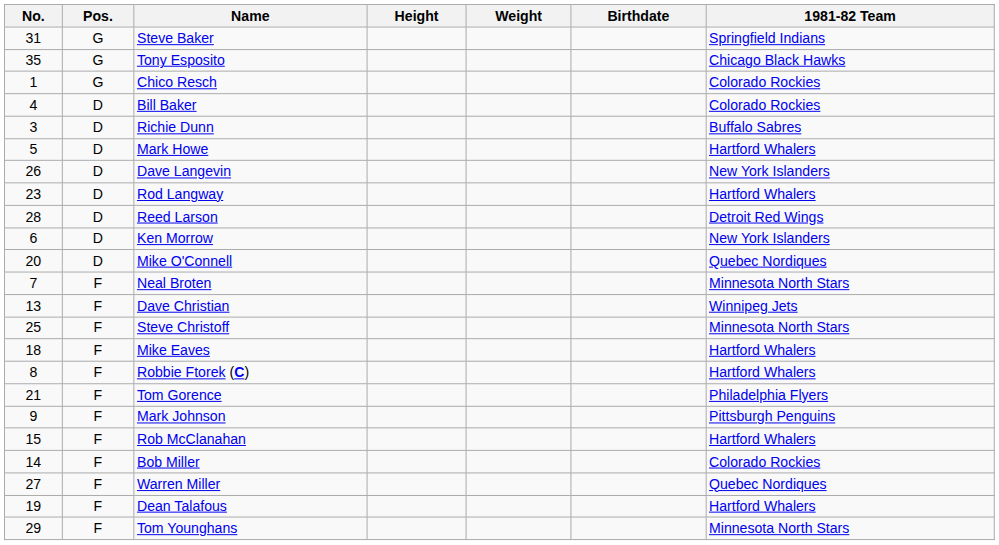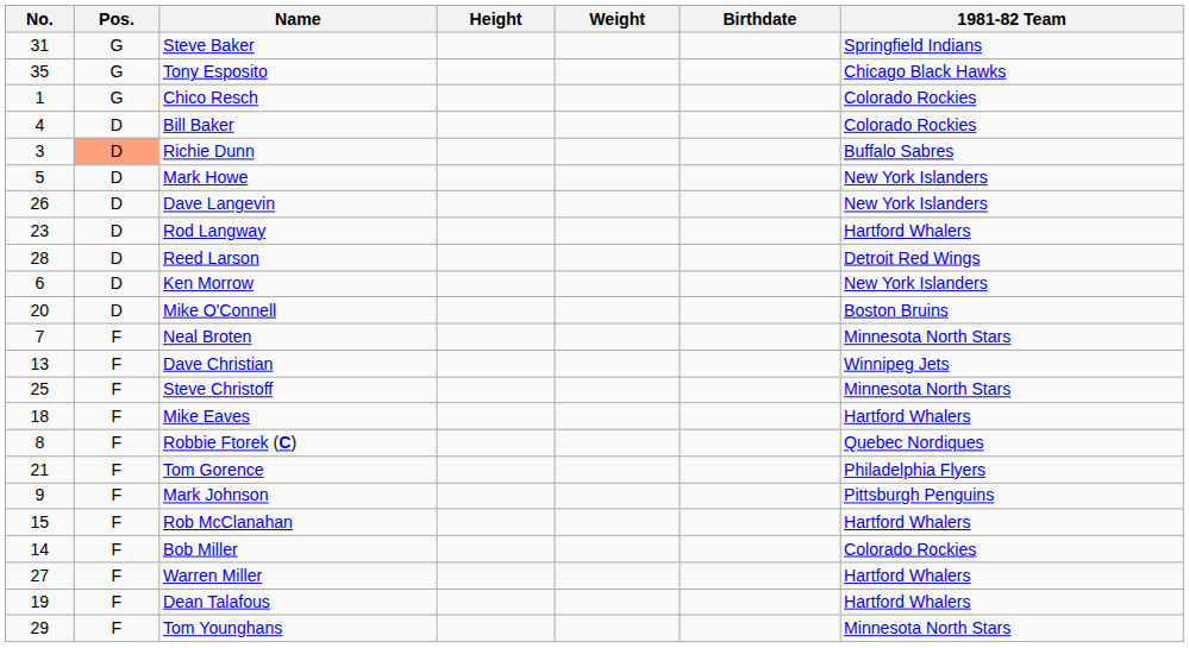 <table class="wikitable sortable" width="80%" style="font-size: 90%; text-align: center;">
 <tr>
 <th>No.</th>
 <th>Pos.</th>
 <th>Name</th>
 <th>Height</th>
 <th>Weight</th>
 <th>Birthdate</th>
 <th>1981-82 Team</th>
 </tr>
 <tr>
 <td>31</td>
 <td>G</td>
 <td style="text-align:left;"><a href='#'>Steve Baker</a></td>
 <td></td>
 <td></td>
 <td style="text-align:right;"></td>
 <td style="text-align:left;"> <a href='#'>Springfield Indians</a></td>
 </tr>
 <tr>
 <td>35</td>
 <td>G</td>
 <td style="text-align:left;"><a href='#'>Tony Esposito</a></td>
 <td></td>
 <td></td>
 <td style="text-align:right;"></td>
 <td style="text-align:left;"> <a href='#'>Chicago Black Hawks</a></td>
 </tr>
 <tr>
 <td>1</td>
 <td>G</td>
 <td style="text-align:left;"><a href='#'>Chico Resch</a></td>
 <td></td>
 <td></td>
 <td style="text-align:right;"></td>
 <td style="text-align:left;"> <a href='#'>Colorado Rockies</a></td>
 </tr>
 <tr>
 <td>4</td>
 <td>D</td>
 <td style="text-align:left;"><a href='#'>Bill Baker</a></td>
 <td></td>
 <td></td>
 <td style="text-align:right;"></td>
 <td style="text-align:left;"> <a href='#'>Colorado Rockies</a></td>
 </tr>
 <tr>
 <td>3</td>
-<td>D</td>
+<td style="background: lightsalmon;">D</td>
 <td style="text-align:left;"><a href='#'>Richie Dunn</a></td>
 <td></td>
 <td></td>
 <td style="text-align:right;"></td>
 <td style="text-align:left;"> <a href='#'>Buffalo Sabres</a></td>
 </tr>
 <tr>
 <td>5</td>
 <td>D</td>
 <td style="text-align:left;"><a href='#'>Mark Howe</a></td>
 <td></td>
 <td></td>
 <td style="text-align:right;"></td>
-<td style="text-align:left;"> <a href='#'>Hartford Whalers</a></td>
+<td style="text-align:left;"> <a href='#'>New York Islanders</a></td>
 </tr>
 <tr>
 <td>26</td>
 <td>D</td>
 <td style="text-align:left;"><a href='#'>Dave Langevin</a></td>
 <td></td>
 <td></td>
 <td style="text-align:right;"></td>
 <td style="text-align:left;"> <a href='#'>New York Islanders</a></td>
 </tr>
 <tr>
 <td>23</td>
 <td>D</td>
 <td style="text-align:left;"><a href='#'>Rod Langway</a></td>
 <td></td>
 <td></td>
 <td style="text-align:right;"></td>
 <td style="text-align:left;"> <a href='#'>Hartford Whalers</a></td>
 </tr>
 <tr>
 <td>28</td>
 <td>D</td>
 <td style="text-align:left;"><a href='#'>Reed Larson</a></td>
 <td></td>
 <td></td>
 <td style="text-align:right;"></td>
 <td style="text-align:left;"> <a href='#'>Detroit Red Wings</a></td>
 </tr>
 <tr>
 <td>6</td>
 <td>D</td>
 <td style="text-align:left;"><a href='#'>Ken Morrow</a></td>
 <td></td>
 <td></td>
 <td style="text-align:right;"></td>
 <td style="text-align:left;"> <a href='#'>New York Islanders</a></td>
 </tr>
 <tr>
 <td>20</td>
 <td>D</td>
 <td style="text-align:left;"><a href='#'>Mike O'Connell</a></td>
 <td></td>
 <td></td>
 <td style="text-align:right;"></td>
-<td style="text-align:left;"> <a href='#'>Quebec Nordiques</a></td>
+<td style="text-align:left;"> <a href='#'>Boston Bruins</a></td>
 </tr>
 <tr>
 <td>7</td>
 <td>F</td>
 <td style="text-align:left;"><a href='#'>Neal Broten</a></td>
 <td></td>
 <td></td>
 <td style="text-align:right;"></td>
 <td style="text-align:left;"> <a href='#'>Minnesota North Stars</a></td>
 </tr>
 <tr>
 <td>13</td>
 <td>F</td>
 <td style="text-align:left;"><a href='#'>Dave Christian</a></td>
 <td></td>
 <td></td>
 <td style="text-align:right;"></td>
 <td style="text-align:left;"> <a href='#'>Winnipeg Jets</a></td>
 </tr>
 <tr>
 <td>25</td>
 <td>F</td>
 <td style="text-align:left;"><a href='#'>Steve Christoff</a></td>
 <td></td>
 <td></td>
 <td style="text-align:right;"></td>
 <td style="text-align:left;"> <a href='#'>Minnesota North Stars</a></td>
 </tr>
 <tr>
 <td>18</td>
 <td>F</td>
 <td style="text-align:left;"><a href='#'>Mike Eaves</a></td>
 <td></td>
 <td></td>
 <td style="text-align:right;"></td>
 <td style="text-align:left;"> <a href='#'>Hartford Whalers</a></td>
 </tr>
 <tr>
 <td>8</td>
 <td>F</td>
 <td style="text-align:left;"><a href='#'>Robbie Ftorek</a> (<strong><a href='#'>C</a></strong>)</td>
 <td></td>
 <td></td>
 <td style="text-align:right;"></td>
-<td style="text-align:left;"> <a href='#'>Hartford Whalers</a></td>
+<td style="text-align:left;"> <a href='#'>Quebec Nordiques</a></td>
 </tr>
 <tr>
 <td>21</td>
 <td>F</td>
 <td style="text-align:left;"><a href='#'>Tom Gorence</a></td>
 <td></td>
 <td></td>
 <td style="text-align:right;"></td>
 <td style="text-align:left;"> <a href='#'>Philadelphia Flyers</a></td>
 </tr>
 <tr>
 <td>9</td>
 <td>F</td>
 <td style="text-align:left;"><a href='#'>Mark Johnson</a></td>
 <td></td>
 <td></td>
 <td style="text-align:right;"></td>
 <td style="text-align:left;"> <a href='#'>Pittsburgh Penguins</a></td>
 </tr>
 <tr>
 <td>15</td>
 <td>F</td>
 <td style="text-align:left;"><a href='#'>Rob McClanahan</a></td>
 <td></td>
 <td></td>
 <td style="text-align:right;"></td>
 <td style="text-align:left;"> <a href='#'>Hartford Whalers</a></td>
 </tr>
 <tr>
 <td>14</td>
 <td>F</td>
 <td style="text-align:left;"><a href='#'>Bob Miller</a></td>
 <td></td>
 <td></td>
 <td style="text-align:right;"></td>
 <td style="text-align:left;"> <a href='#'>Colorado Rockies</a></td>
 </tr>
 <tr>
 <td>27</td>
 <td>F</td>
 <td style="text-align:left;"><a href='#'>Warren Miller</a></td>
 <td></td>
 <td></td>
 <td style="text-align:right;"></td>
-<td style="text-align:left;"> <a href='#'>Quebec Nordiques</a></td>
+<td style="text-align:left;"> <a href='#'>Hartford Whalers</a></td>
 </tr>
 <tr>
 <td>19</td>
 <td>F</td>
 <td style="text-align:left;"><a href='#'>Dean Talafous</a></td>
 <td></td>
 <td></td>
 <td style="text-align:right;"></td>
 <td style="text-align:left;"> <a href='#'>Hartford Whalers</a></td>
 </tr>
 <tr>
 <td>29</td>
 <td>F</td>
 <td style="text-align:left;"><a href='#'>Tom Younghans</a></td>
 <td></td>
 <td></td>
 <td style="text-align:right;"></td>
 <td style="text-align:left;"> <a href='#'>Minnesota North Stars</a></td>
 </tr>
 </table>
